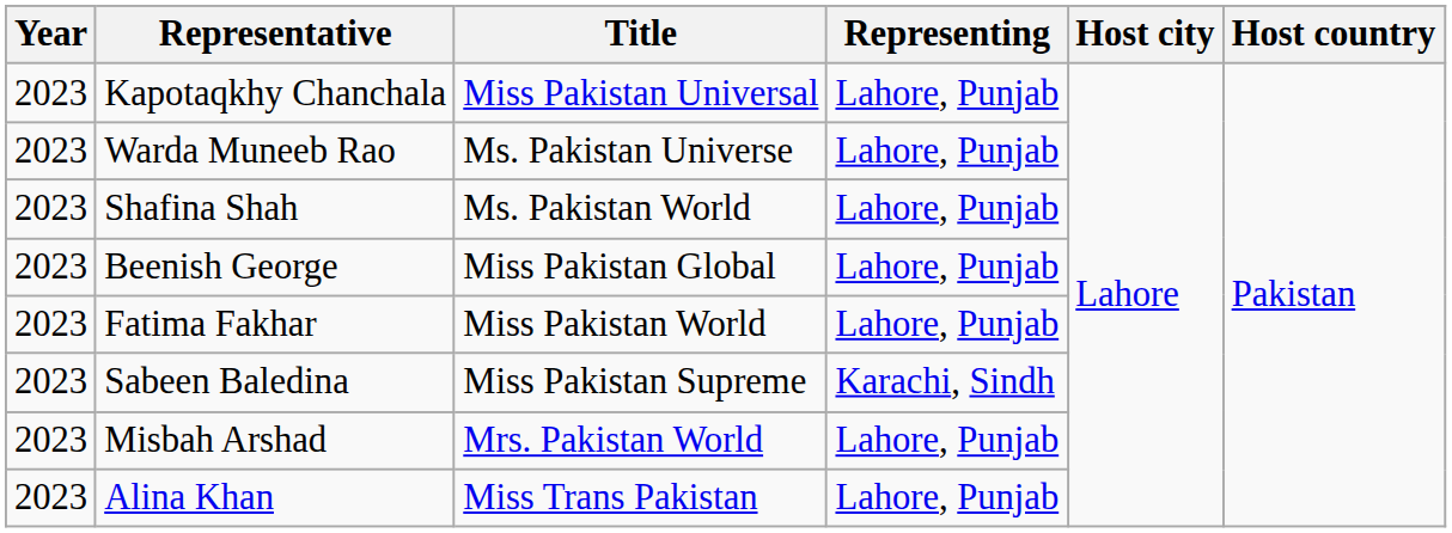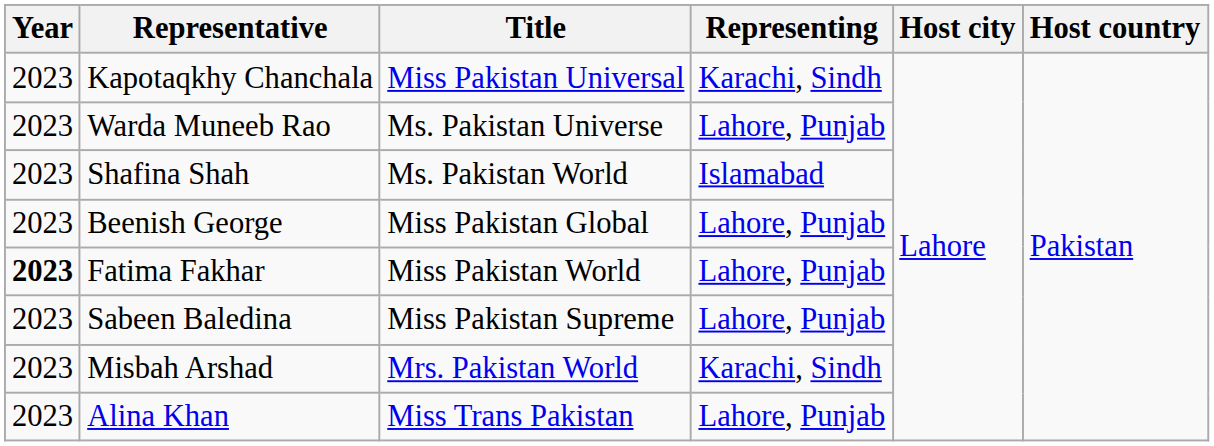 <table class="wikitable">
 <tr>
 <th>Year</th>
 <th>Representative</th>
 <th>Title</th>
 <th>Representing</th>
 <th>Host city</th>
 <th>Host country</th>
 </tr>
 <tr>
 <td>2023</td>
 <td>Kapotaqkhy Chanchala</td>
 <td><a href='#'>Miss Pakistan Universal</a></td>
-<td><a href='#'>Lahore</a>, <a href='#'>Punjab</a></td>
+<td><a href='#'>Karachi</a>, <a href='#'>Sindh</a></td>
 <td rowspan=8><a href='#'>Lahore</a></td>
 <td rowspan=8><a href='#'>Pakistan</a></td>
 </tr>
 <tr>
 <td>2023</td>
 <td>Warda Muneeb Rao</td>
 <td>Ms. Pakistan Universe</td>
 <td><a href='#'>Lahore</a>, <a href='#'>Punjab</a></td>
 </tr>
 <tr>
 <td>2023</td>
 <td>Shafina Shah</td>
 <td>Ms. Pakistan World</td>
-<td><a href='#'>Lahore</a>, <a href='#'>Punjab</a></td>
+<td><a href='#'>Islamabad</a></td>
 </tr>
 <tr>
 <td>2023</td>
 <td>Beenish George</td>
 <td>Miss Pakistan Global</td>
 <td><a href='#'>Lahore</a>, <a href='#'>Punjab</a></td>
 </tr>
 <tr ->
-<td>2023</td>
+<td><strong>2023</strong></td>
 <td>Fatima Fakhar</td>
 <td>Miss Pakistan World</td>
 <td><a href='#'>Lahore</a>, <a href='#'>Punjab</a></td>
 </tr>
 <tr>
 <td>2023</td>
 <td>Sabeen Baledina</td>
 <td>Miss Pakistan Supreme</td>
-<td><a href='#'>Karachi</a>, <a href='#'>Sindh</a></td>
+<td><a href='#'>Lahore</a>, <a href='#'>Punjab</a></td>
 </tr>
 <tr>
 <td>2023</td>
 <td>Misbah Arshad</td>
 <td><a href='#'>Mrs. Pakistan World</a></td>
-<td><a href='#'>Lahore</a>, <a href='#'>Punjab</a></td>
+<td><a href='#'>Karachi</a>, <a href='#'>Sindh</a></td>
 </tr>
 <tr>
 <td>2023</td>
 <td><a href='#'>Alina Khan</a></td>
 <td><a href='#'>Miss Trans Pakistan</a></td>
 <td><a href='#'>Lahore</a>, <a href='#'>Punjab</a></td>
 </tr>
 </table>
